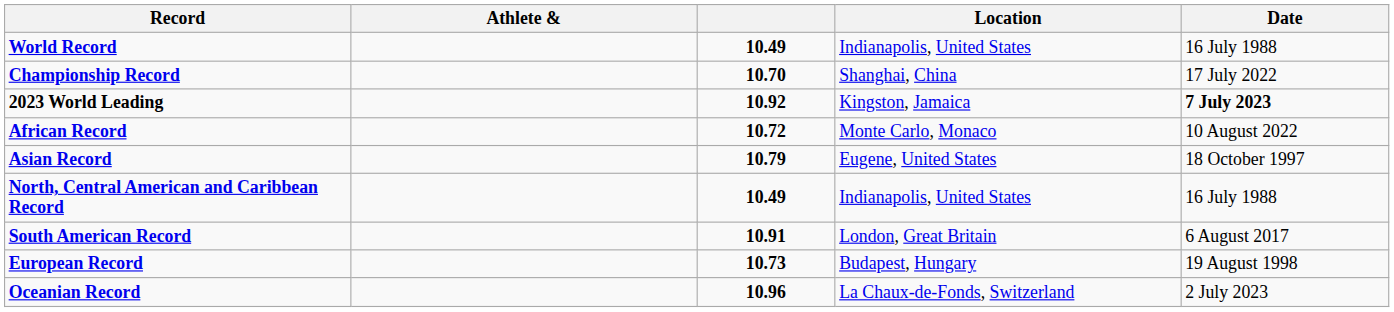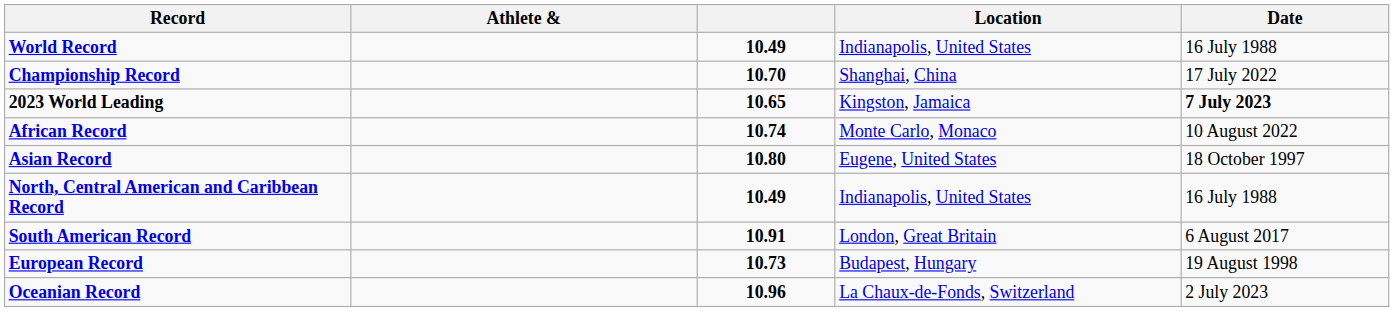 <table class="wikitable">
 <tr>
 <th width=25% align=center>Record</th>
 <th width=25% align=center>Athlete & </th>
 <th width=10% align=center></th>
 <th width=25% align=center>Location</th>
 <th width=15% align=center>Date</th>
 </tr>
 <tr>
 <td><strong><a href='#'>World Record</a></strong></td>
 <td></td>
 <td align="center"><strong>10.49</strong></td>
 <td><a href='#'>Indianapolis</a>, <a href='#'>United States</a></td>
 <td>16 July 1988</td>
 </tr>
 <tr>
 <td><strong><a href='#'>Championship Record</a></strong></td>
 <td></td>
 <td align="center"><strong>10.70</strong></td>
 <td><a href='#'>Shanghai</a>, <a href='#'>China</a></td>
 <td>17 July 2022</td>
 </tr>
 <tr>
 <td><strong>2023 World Leading</strong></td>
 <td></td>
-<td align=center><strong>10.92</strong></td>
+<td align=center><strong>10.65</strong></td>
 <td><a href='#'>Kingston</a>, <a href='#'>Jamaica</a></td>
 <td><strong>7 July 2023</strong></td>
 </tr>
 <tr>
 <td><strong><a href='#'>African Record</a></strong></td>
 <td></td>
-<td align=center><strong>10.72</strong></td>
+<td align=center><strong>10.74</strong></td>
 <td><a href='#'>Monte Carlo</a>, <a href='#'>Monaco</a></td>
 <td>10 August 2022</td>
 </tr>
 <tr>
 <td><strong><a href='#'>Asian Record</a></strong></td>
 <td></td>
-<td align=center><strong>10.79</strong></td>
+<td align=center><strong>10.80</strong></td>
 <td><a href='#'>Eugene</a>, <a href='#'>United States</a></td>
 <td>18 October 1997</td>
 </tr>
 <tr>
 <td><strong><a href='#'>North, Central American and Caribbean Record</a></strong></td>
 <td></td>
 <td align=center><strong>10.49</strong></td>
 <td><a href='#'>Indianapolis</a>, <a href='#'>United States</a></td>
 <td>16 July 1988</td>
 </tr>
 <tr>
 <td><strong><a href='#'>South American Record</a></strong></td>
 <td></td>
 <td align=center><strong>10.91</strong></td>
 <td><a href='#'>London</a>, <a href='#'>Great Britain</a></td>
 <td>6 August 2017</td>
 </tr>
 <tr>
 <td><strong><a href='#'>European Record</a></strong></td>
 <td></td>
 <td align=center><strong>10.73</strong></td>
 <td><a href='#'>Budapest</a>, <a href='#'>Hungary</a></td>
 <td>19 August 1998</td>
 </tr>
 <tr>
 <td><strong><a href='#'>Oceanian Record</a></strong></td>
 <td></td>
 <td align=center><strong>10.96</strong></td>
 <td><a href='#'>La Chaux-de-Fonds</a>, <a href='#'>Switzerland</a></td>
 <td>2 July 2023</td>
 </tr>
 </table>
